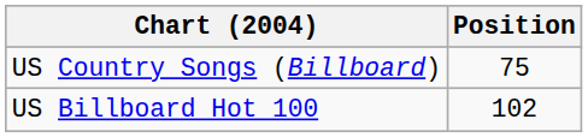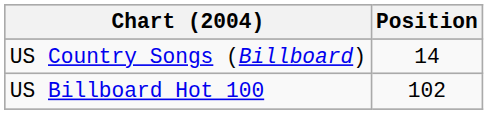 <table class="wikitable sortable">
 <tr>
 <th scope="col">Chart (2004)</th>
 <th scope="col">Position</th>
 </tr>
 <tr>
 <td>US <a href='#'>Country Songs</a> (<em><a href='#'>Billboard</a></em>)</td>
-<td align="center">75</td>
+<td align="center">14</td>
 </tr>
 <tr>
 <td>US <a href='#'>Billboard Hot 100</a></td>
 <td align="center">102</td>
 </tr>
 </table>
